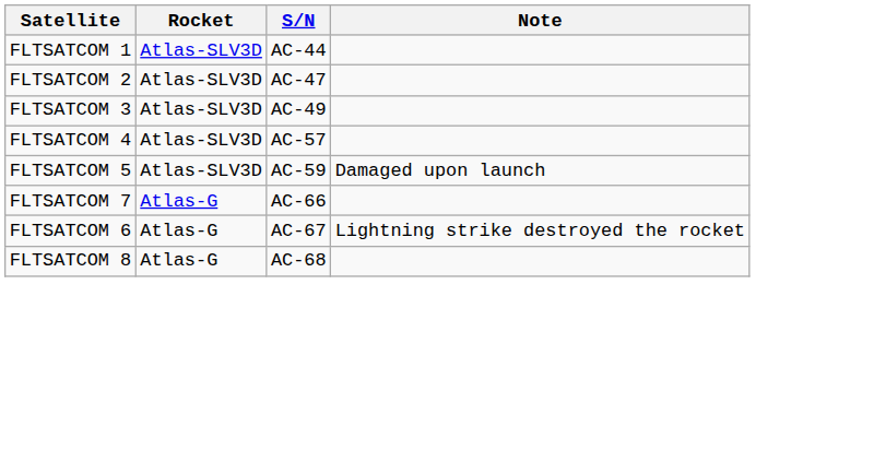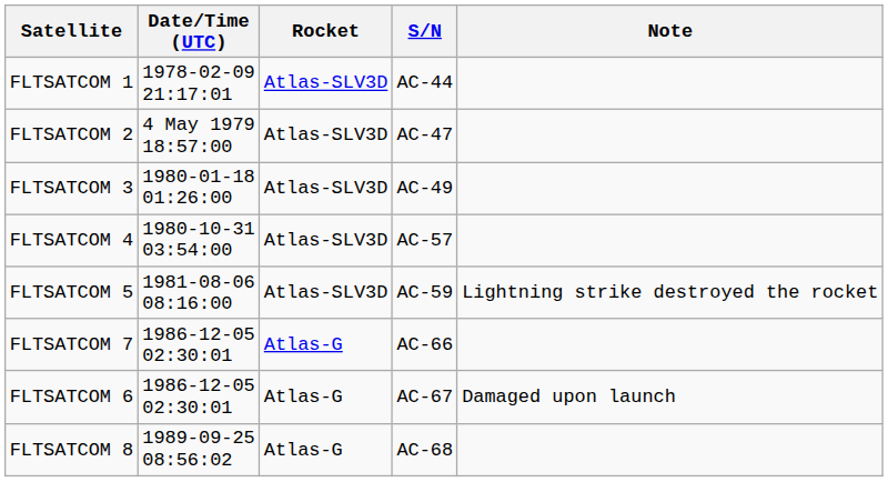 <table class="wikitable sortable">
 <tr>
 <th>Satellite</th>
+<th>Date/Time<br>(<a href='#'>UTC</a>)</th>
 <th>Rocket</th>
 <th><a href='#'>S/N</a></th>
 <th>Note</th>
 </tr>
 <tr>
 <td>FLTSATCOM 1</td>
+<td>1978-02-09<br>21:17:01</td>
 <td><a href='#'>Atlas-SLV3D</a></td>
 <td>AC-44</td>
 <td></td>
 </tr>
 <tr>
 <td>FLTSATCOM 2</td>
+<td>4 May 1979<br>18:57:00</td>
 <td>Atlas-SLV3D</td>
 <td>AC-47</td>
 <td></td>
 </tr>
 <tr>
 <td>FLTSATCOM 3</td>
+<td>1980-01-18<br>01:26:00</td>
 <td>Atlas-SLV3D</td>
 <td>AC-49</td>
 <td></td>
 </tr>
 <tr>
 <td>FLTSATCOM 4</td>
+<td>1980-10-31<br>03:54:00</td>
 <td>Atlas-SLV3D</td>
 <td>AC-57</td>
 <td></td>
 </tr>
 <tr>
 <td>FLTSATCOM 5</td>
+<td>1981-08-06<br>08:16:00</td>
 <td>Atlas-SLV3D</td>
 <td>AC-59</td>
-<td>Damaged upon launch</td>
+<td>Lightning strike destroyed the rocket</td>
 </tr>
 <tr>
 <td>FLTSATCOM 7</td>
+<td>1986-12-05<br>02:30:01</td>
 <td><a href='#'>Atlas-G</a></td>
 <td>AC-66</td>
 <td></td>
 </tr>
 <tr>
 <td>FLTSATCOM 6</td>
+<td>1986-12-05<br>02:30:01</td>
 <td>Atlas-G</td>
 <td>AC-67</td>
-<td>Lightning strike destroyed the rocket</td>
+<td>Damaged upon launch</td>
 </tr>
 <tr>
 <td>FLTSATCOM 8</td>
+<td>1989-09-25<br>08:56:02</td>
 <td>Atlas-G</td>
 <td>AC-68</td>
 <td></td>
 </tr>
 </table>
